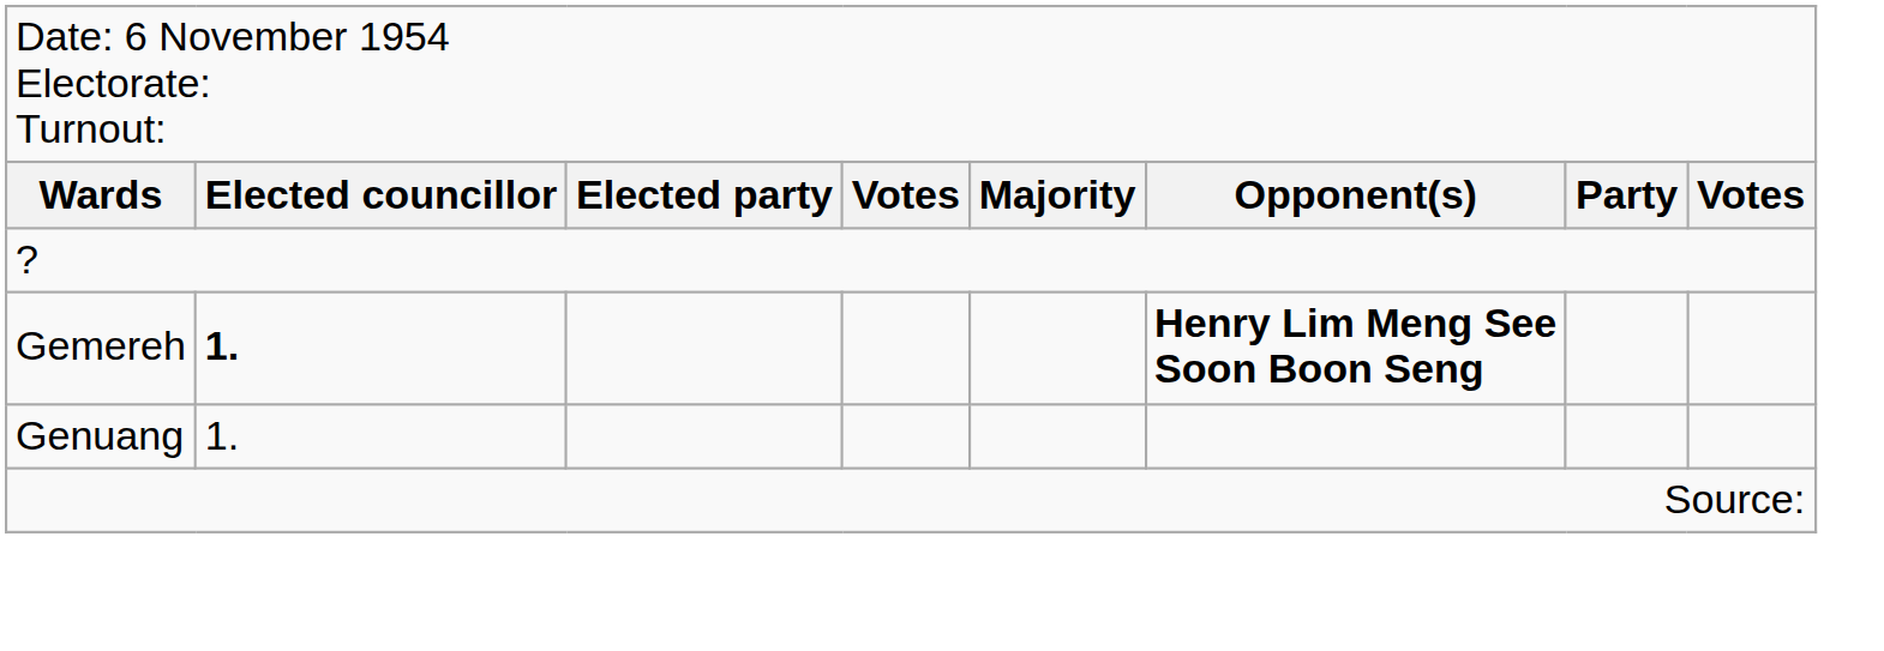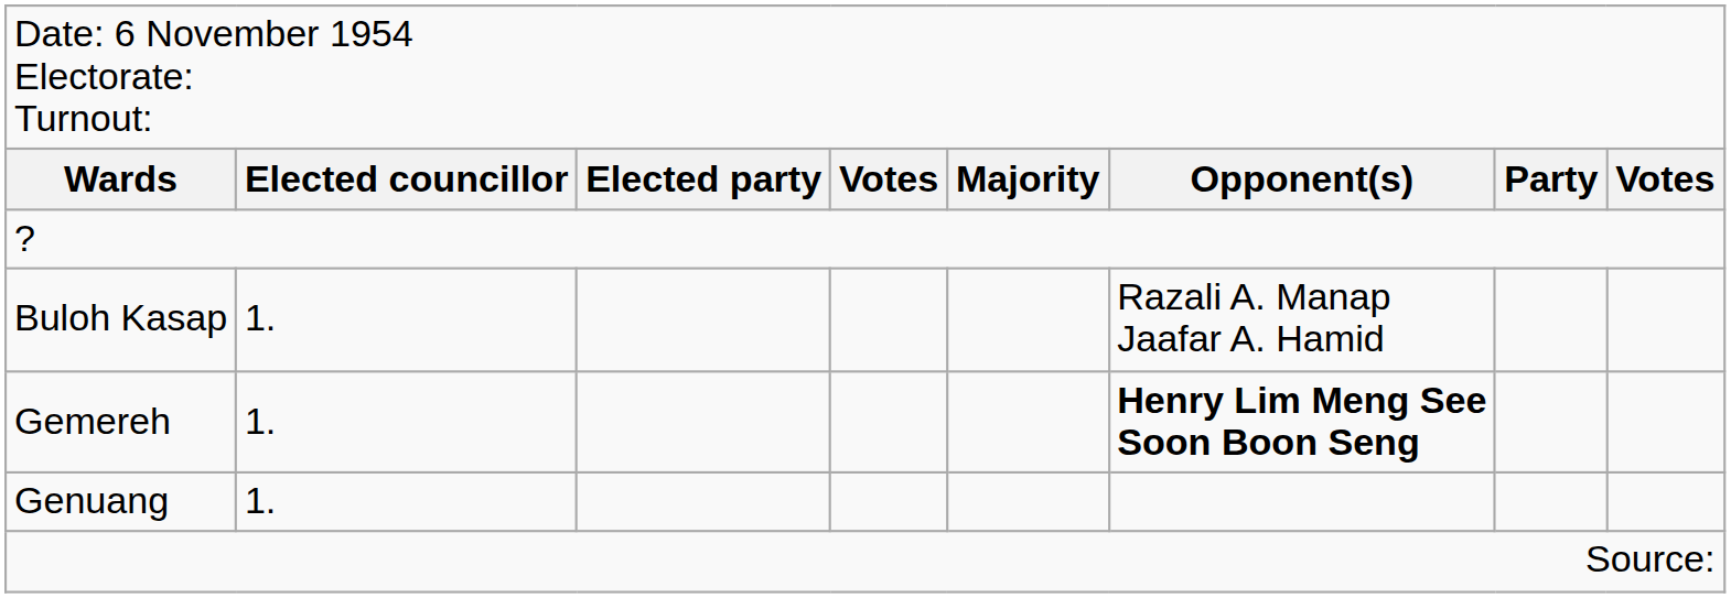 <table class=wikitable>
 <tr>
 <td colspan=8>Date: 6 November 1954<br>Electorate: <br>Turnout:</td>
 </tr>
 <tr>
 <th>Wards</th>
 <th>Elected councillor</th>
 <th>Elected party</th>
 <th>Votes</th>
 <th>Majority</th>
 <th>Opponent(s)</th>
 <th>Party</th>
 <th>Votes</th>
 </tr>
 <tr>
 <td colspan=8>? </td>
 </tr>
 <tr>
+<td>Buloh Kasap</td>
+<td>1.</td>
+<td></td>
+<td></td>
+<td></td>
+<td>Razali A. Manap<br>Jaafar A. Hamid</td>
+<td></td>
+<td></td>
+</tr>
+<tr>
 <td>Gemereh</td>
-<td><strong>1.</strong></td>
+<td>1.</td>
 <td></td>
 <td></td>
 <td></td>
 <td><strong>Henry Lim Meng See<br>Soon Boon Seng</strong></td>
 <td></td>
 <td></td>
 </tr>
 <tr>
 <td>Genuang</td>
 <td>1.</td>
 <td></td>
 <td></td>
 <td></td>
 <td></td>
 <td></td>
 <td></td>
 </tr>
 <tr>
 <td colspan=8 align=right>Source: </td>
 </tr>
 </table>
